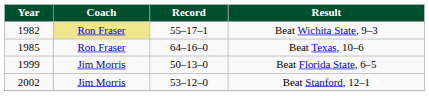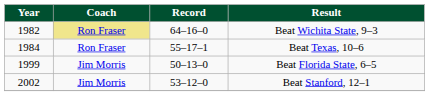 <table cellpadding="1" border="1" cellspacing="1" width="70%" class="wikitable sortable" style="text-align:center;">
 <tr>
 <th style="background: #005030; color:white;">Year</th>
 <th style="background: #005030; color:white;">Coach</th>
 <th style="background: #005030; color:white;">Record</th>
 <th style="background: #005030; color:white;">Result</th>
 </tr>
 <tr>
 <td>1982</td>
 <td style="background: khaki;"><a href='#'>Ron Fraser</a></td>
-<td>55–17–1</td>
+<td>64–16–0</td>
 <td>Beat <a href='#'>Wichita State</a>, 9–3</td>
 </tr>
 <tr>
-<td>1985</td>
+<td>1984</td>
 <td><a href='#'>Ron Fraser</a></td>
-<td>64–16–0</td>
+<td>55–17–1</td>
 <td>Beat <a href='#'>Texas</a>, 10–6</td>
 </tr>
 <tr>
 <td>1999</td>
 <td><a href='#'>Jim Morris</a></td>
 <td>50–13–0</td>
 <td>Beat <a href='#'>Florida State</a>, 6–5</td>
 </tr>
 <tr>
 <td>2002</td>
 <td><a href='#'>Jim Morris</a></td>
 <td>53–12–0</td>
 <td>Beat <a href='#'>Stanford</a>, 12–1</td>
 </tr>
 <tr>
 </tr>
 </table>
